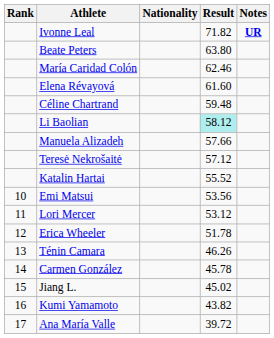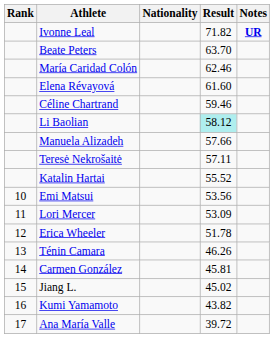 <table class="wikitable sortable" style="text-align:center">
 <tr>
 <th>Rank</th>
 <th>Athlete</th>
 <th>Nationality</th>
 <th>Result</th>
 <th>Notes</th>
 </tr>
 <tr>
 <td></td>
 <td align=left><a href='#'>Ivonne Leal</a></td>
 <td align=left></td>
 <td>71.82</td>
 <td><strong><a href='#'>UR</a></strong></td>
 </tr>
 <tr>
 <td></td>
 <td align=left><a href='#'>Beate Peters</a></td>
 <td align=left></td>
-<td>63.80</td>
+<td>63.70</td>
 <td></td>
 </tr>
 <tr>
 <td></td>
 <td align=left><a href='#'>María Caridad Colón</a></td>
 <td align=left></td>
 <td>62.46</td>
 <td></td>
 </tr>
 <tr>
 <td></td>
 <td align=left><a href='#'>Elena Révayová</a></td>
 <td align=left></td>
 <td>61.60</td>
 <td></td>
 </tr>
 <tr>
 <td></td>
 <td align=left><a href='#'>Céline Chartrand</a></td>
 <td align=left></td>
-<td>59.48</td>
+<td>59.46</td>
 <td></td>
 </tr>
 <tr>
 <td></td>
 <td align=left><a href='#'>Li Baolian</a></td>
 <td align=left></td>
 <td style="background: paleturquoise;">58.12</td>
 <td></td>
 </tr>
 <tr>
 <td></td>
 <td align=left><a href='#'>Manuela Alizadeh</a></td>
 <td align=left></td>
 <td>57.66</td>
 <td></td>
 </tr>
 <tr>
 <td></td>
 <td align=left><a href='#'>Teresė Nekrošaitė</a></td>
 <td align=left></td>
-<td>57.12</td>
+<td>57.11</td>
 <td></td>
 </tr>
 <tr>
 <td></td>
 <td align=left><a href='#'>Katalin Hartai</a></td>
 <td align=left></td>
 <td>55.52</td>
 <td></td>
 </tr>
 <tr>
 <td>10</td>
 <td align=left><a href='#'>Emi Matsui</a></td>
 <td align=left></td>
 <td>53.56</td>
 <td></td>
 </tr>
 <tr>
 <td>11</td>
 <td align=left><a href='#'>Lori Mercer</a></td>
 <td align=left></td>
-<td>53.12</td>
+<td>53.09</td>
 <td></td>
 </tr>
 <tr>
 <td>12</td>
 <td align=left><a href='#'>Erica Wheeler</a></td>
 <td align=left></td>
 <td>51.78</td>
 <td></td>
 </tr>
 <tr>
 <td>13</td>
 <td align=left><a href='#'>Ténin Camara</a></td>
 <td align=left></td>
 <td>46.26</td>
 <td></td>
 </tr>
 <tr>
 <td>14</td>
 <td align=left><a href='#'>Carmen González</a></td>
 <td align=left></td>
-<td>45.78</td>
+<td>45.81</td>
 <td></td>
 </tr>
 <tr>
 <td>15</td>
 <td align=left>Jiang L.</td>
 <td align=left></td>
 <td>45.02</td>
 <td></td>
 </tr>
 <tr>
 <td>16</td>
 <td align=left><a href='#'>Kumi Yamamoto</a></td>
 <td align=left></td>
 <td>43.82</td>
 <td></td>
 </tr>
 <tr>
 <td>17</td>
 <td align=left><a href='#'>Ana María Valle</a></td>
 <td align=left></td>
 <td>39.72</td>
 <td></td>
 </tr>
 </table>
